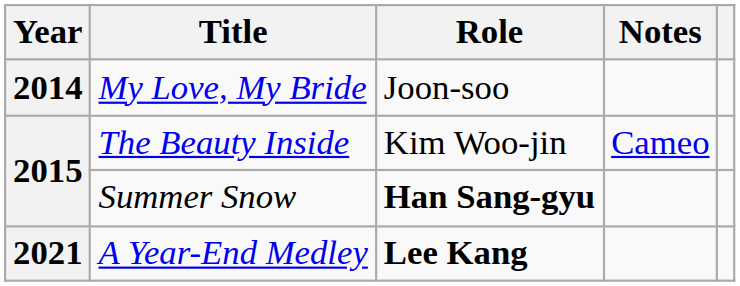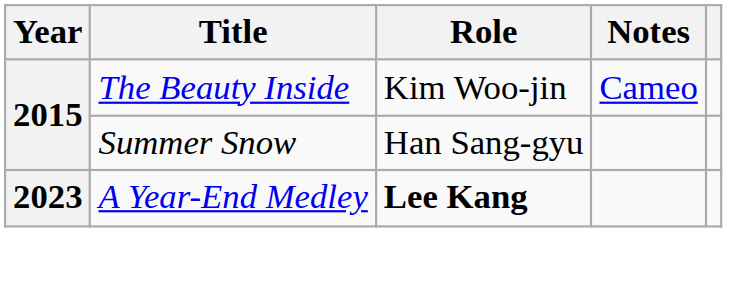 <table class="wikitable sortable plainrowheaders">
 <tr>
 <th scope="col">Year</th>
 <th scope="col">Title</th>
 <th scope="col">Role</th>
 <th scope="col" class="unsortable">Notes</th>
 <th scope="col" class="unsortable"></th>
-</tr>
-<tr>
-<th scope="row">2014</th>
-<td><em><a href='#'>My Love, My Bride</a></em></td>
-<td>Joon-soo</td>
-<td></td>
-<td style="text-align:center"></td>
 </tr>
 <tr>
 <th scope="row" rowspan="2">2015</th>
 <td><em><a href='#'>The Beauty Inside</a></em></td>
 <td>Kim Woo-jin</td>
 <td><a href='#'>Cameo</a></td>
 <td style="text-align:center"></td>
 </tr>
 <tr>
 <td><em>Summer Snow</em></td>
-<td><strong>Han Sang-gyu</strong></td>
+<td>Han Sang-gyu</td>
 <td></td>
 <td style="text-align:center"></td>
 </tr>
 <tr>
-<th scope="row">2021</th>
+<th scope="row">2023</th>
 <td><em><a href='#'>A Year-End Medley</a></em></td>
 <td><strong>Lee Kang</strong></td>
 <td></td>
 <td style="text-align:center"></td>
 </tr>
 </table>
